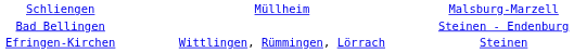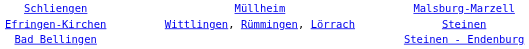 <table width="60%" border="0" align="center">
 <tr ---->
 <td width="33%" align="center"><a href='#'>Schliengen</a></td>
 <td width="33%" align="center"><a href='#'>Müllheim</a></td>
 <td width="33%" align="center"><a href='#'>Malsburg-Marzell</a></td>
 </tr>
 <tr ---->
+<td width="33%" align="center"><a href='#'>Efringen-Kirchen</a></td>
+<td width="33%" align="center"><a href='#'>Wittlingen</a>, <a href='#'>Rümmingen</a>, <a href='#'>Lörrach</a></td>
+<td width="33%" align="center"><a href='#'>Steinen</a></td>
+</tr>
+<tr ---->
 <td width="33%" align="center"><a href='#'>Bad Bellingen</a></td>
 <td width="33%" align="center"></td>
 <td width="33%" align="center"><a href='#'>Steinen - Endenburg</a></td>
 </tr>
-<tr ---->
-<td width="33%" align="center"><a href='#'>Efringen-Kirchen</a></td>
-<td width="33%" align="center"><a href='#'>Wittlingen</a>, <a href='#'>Rümmingen</a>, <a href='#'>Lörrach</a></td>
-<td width="33%" align="center"><a href='#'>Steinen</a></td>
-</tr>
 </table>
